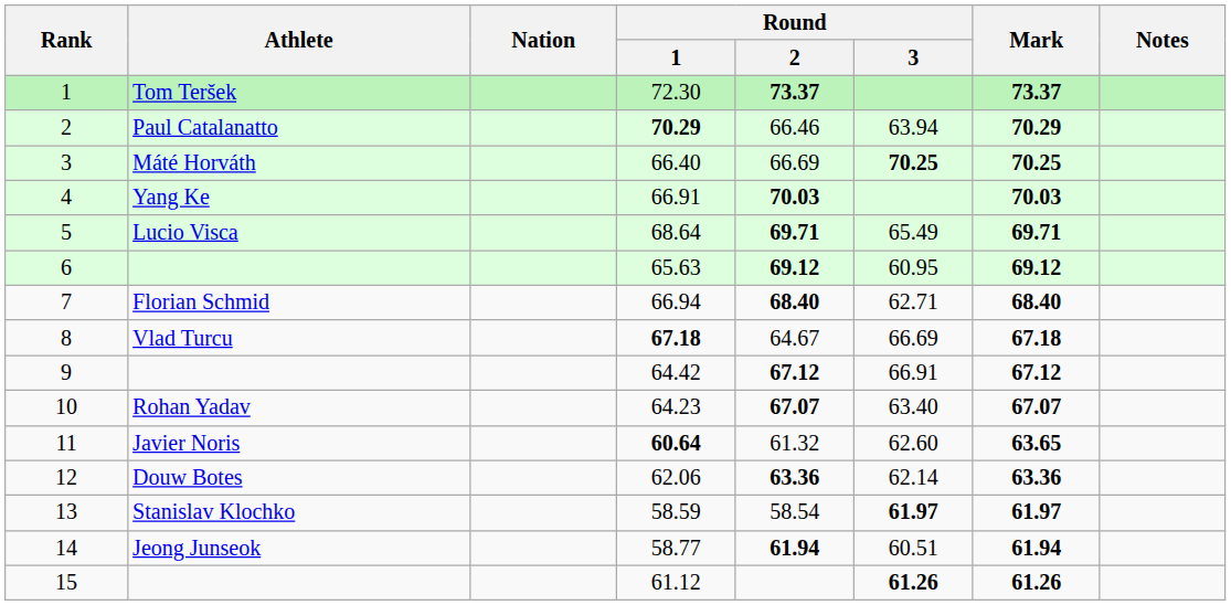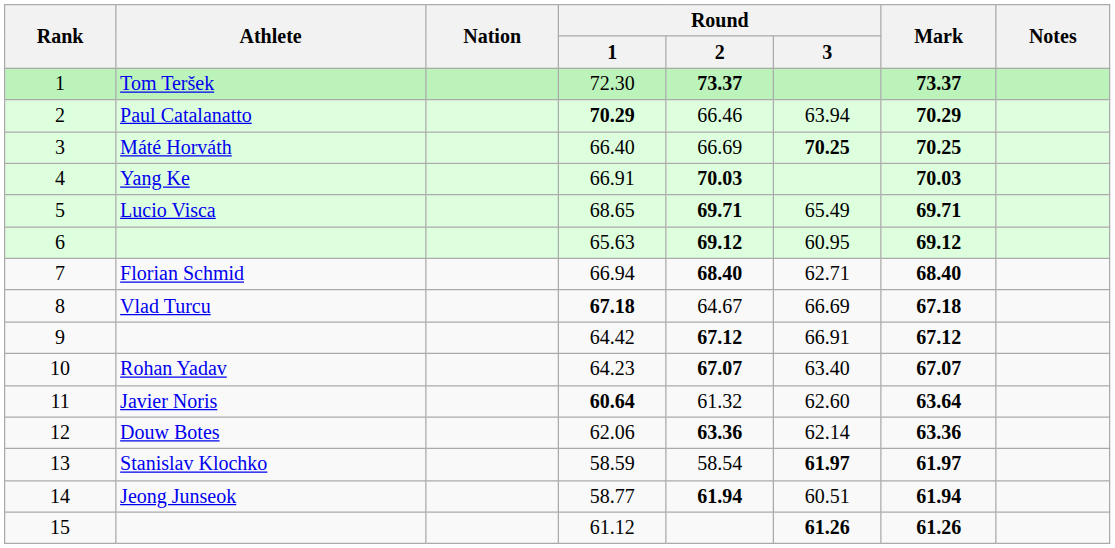 <table class="wikitable sortable" style="text-align:center;width: 70%;">
 <tr>
 <th rowspan=2>Rank</th>
 <th rowspan=2>Athlete</th>
 <th rowspan=2>Nation</th>
 <th colspan=3>Round</th>
 <th rowspan=2>Mark</th>
 <th rowspan=2>Notes</th>
 </tr>
 <tr>
 <th>1</th>
 <th>2</th>
 <th>3</th>
 </tr>
 <tr bgcolor=bbf3bb>
 <td>1</td>
 <td align="left"><a href='#'>Tom Teršek</a></td>
 <td align="left"></td>
 <td>72.30</td>
 <td><strong>73.37</strong></td>
 <td></td>
 <td><strong>73.37</strong></td>
 <td></td>
 </tr>
 <tr bgcolor=ddffdd>
 <td>2</td>
 <td align=left><a href='#'>Paul Catalanatto</a></td>
 <td align=left></td>
 <td><strong>70.29</strong></td>
 <td>66.46</td>
 <td>63.94</td>
 <td><strong>70.29</strong></td>
 <td></td>
 </tr>
 <tr bgcolor=ddffdd>
 <td>3</td>
 <td align="left"><a href='#'>Máté Horváth</a></td>
 <td align="left"></td>
 <td>66.40</td>
 <td>66.69</td>
 <td><strong>70.25</strong></td>
 <td><strong>70.25</strong></td>
 <td></td>
 </tr>
 <tr bgcolor=ddffdd>
 <td>4</td>
 <td align="left"><a href='#'>Yang Ke</a></td>
 <td align="left"></td>
 <td>66.91</td>
 <td><strong>70.03</strong></td>
 <td></td>
 <td><strong>70.03</strong></td>
 <td></td>
 </tr>
 <tr bgcolor=ddffdd>
 <td>5</td>
 <td align="left"><a href='#'>Lucio Visca</a></td>
 <td align="left"></td>
-<td>68.64</td>
+<td>68.65</td>
 <td><strong>69.71</strong></td>
 <td>65.49</td>
 <td><strong>69.71</strong></td>
 <td></td>
 </tr>
 <tr bgcolor=ddffdd>
 <td>6</td>
 <td align="left"></td>
 <td align="left"></td>
 <td>65.63</td>
 <td><strong>69.12</strong></td>
 <td>60.95</td>
 <td><strong>69.12</strong></td>
 <td></td>
 </tr>
 <tr>
 <td>7</td>
 <td align="left"><a href='#'>Florian Schmid</a></td>
 <td align="left"></td>
 <td>66.94</td>
 <td><strong>68.40</strong></td>
 <td>62.71</td>
 <td><strong>68.40</strong></td>
 <td></td>
 </tr>
 <tr>
 <td>8</td>
 <td align="left"><a href='#'>Vlad Turcu</a></td>
 <td align="left"></td>
 <td><strong>67.18</strong></td>
 <td>64.67</td>
 <td>66.69</td>
 <td><strong>67.18</strong></td>
 <td></td>
 </tr>
 <tr>
 <td>9</td>
 <td align=left></td>
 <td align=left></td>
 <td>64.42</td>
 <td><strong>67.12</strong></td>
 <td>66.91</td>
 <td><strong>67.12</strong></td>
 <td></td>
 </tr>
 <tr>
 <td>10</td>
 <td align="left"><a href='#'>Rohan Yadav</a></td>
 <td align="left"></td>
 <td>64.23</td>
 <td><strong>67.07</strong></td>
 <td>63.40</td>
 <td><strong>67.07</strong></td>
 <td></td>
 </tr>
 <tr>
 <td>11</td>
 <td align=left><a href='#'>Javier Noris</a></td>
 <td align="left"></td>
 <td><strong>60.64</strong></td>
 <td>61.32</td>
 <td>62.60</td>
-<td><strong>63.65</strong></td>
+<td><strong>63.64</strong></td>
 <td></td>
 </tr>
 <tr>
 <td>12</td>
 <td align="left"><a href='#'>Douw Botes</a></td>
 <td align=left></td>
 <td>62.06</td>
 <td><strong>63.36</strong></td>
 <td>62.14</td>
 <td><strong>63.36</strong></td>
 <td></td>
 </tr>
 <tr>
 <td>13</td>
 <td align="left"><a href='#'>Stanislav Klochko</a></td>
 <td align="left"></td>
 <td>58.59</td>
 <td>58.54</td>
 <td><strong>61.97</strong></td>
 <td><strong>61.97</strong></td>
 <td></td>
 </tr>
 <tr>
 <td>14</td>
 <td align="left"><a href='#'>Jeong Junseok</a></td>
 <td align="left"></td>
 <td>58.77</td>
 <td><strong>61.94</strong></td>
 <td>60.51</td>
 <td><strong>61.94</strong></td>
 <td></td>
 </tr>
 <tr>
 <td>15</td>
 <td align="left"></td>
 <td align="left"></td>
 <td>61.12</td>
 <td></td>
 <td><strong>61.26</strong></td>
 <td><strong>61.26</strong></td>
 <td></td>
 </tr>
 </table>
